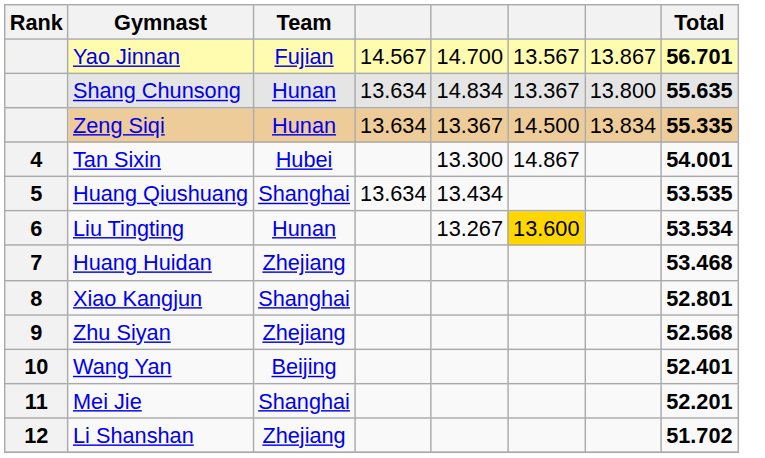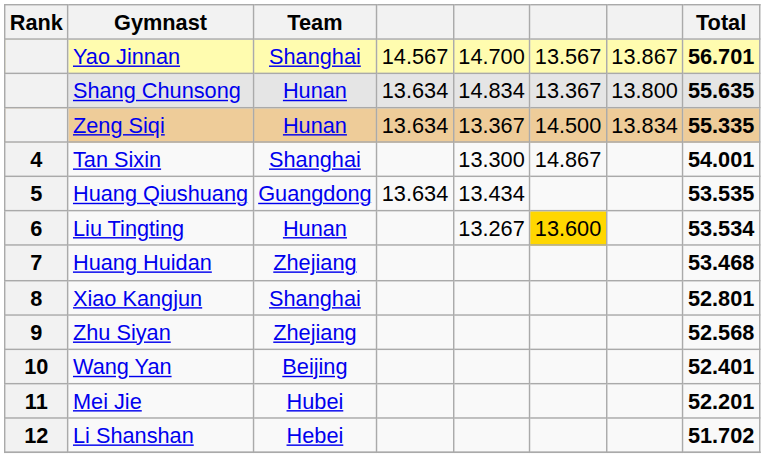 <table class="wikitable sortable" style="text-align:center; font-size:95%">
 <tr>
 <th>Rank</th>
 <th>Gymnast</th>
 <th>Team</th>
 <th></th>
 <th></th>
 <th></th>
 <th></th>
 <th>Total</th>
 </tr>
 <tr bgcolor=fffcaf>
 <th scope=row style="text-align:center"></th>
 <td align=left><a href='#'>Yao Jinnan</a></td>
-<td><a href='#'>Fujian</a></td>
+<td><a href='#'>Shanghai</a></td>
 <td>14.567</td>
 <td>14.700</td>
 <td>13.567</td>
 <td>13.867</td>
 <td><strong>56.701</strong></td>
 </tr>
 <tr bgcolor=e5e5e5>
 <th scope=row style="text-align:center"></th>
 <td align=left><a href='#'>Shang Chunsong</a></td>
 <td><a href='#'>Hunan</a></td>
 <td>13.634</td>
 <td>14.834</td>
 <td>13.367</td>
 <td>13.800</td>
 <td><strong>55.635</strong></td>
 </tr>
 <tr bgcolor=eecc99>
 <th scope=row style="text-align:center"></th>
 <td align=left><a href='#'>Zeng Siqi</a></td>
 <td><a href='#'>Hunan</a></td>
 <td>13.634</td>
 <td>13.367</td>
 <td>14.500</td>
 <td>13.834</td>
 <td><strong>55.335</strong></td>
 </tr>
 <tr>
 <th scope=row style="text-align:center">4</th>
 <td align=left><a href='#'>Tan Sixin</a></td>
-<td><a href='#'>Hubei</a></td>
+<td><a href='#'>Shanghai</a></td>
 <td></td>
 <td>13.300</td>
 <td>14.867</td>
 <td></td>
 <td><strong>54.001</strong></td>
 </tr>
 <tr>
 <th scope=row style="text-align:center">5</th>
 <td align=left><a href='#'>Huang Qiushuang</a></td>
-<td><a href='#'>Shanghai</a></td>
+<td><a href='#'>Guangdong</a></td>
 <td>13.634</td>
 <td>13.434</td>
 <td></td>
 <td></td>
 <td><strong>53.535</strong></td>
 </tr>
 <tr>
 <th scope=row style="text-align:center">6</th>
 <td align=left><a href='#'>Liu Tingting</a></td>
 <td><a href='#'>Hunan</a></td>
 <td></td>
 <td>13.267</td>
 <td style="background: gold;">13.600</td>
 <td></td>
 <td><strong>53.534</strong></td>
 </tr>
 <tr>
 <th scope=row style="text-align:center">7</th>
 <td align=left><a href='#'>Huang Huidan</a></td>
 <td><a href='#'>Zhejiang</a></td>
 <td></td>
 <td></td>
 <td></td>
 <td></td>
 <td><strong>53.468</strong></td>
 </tr>
 <tr>
 <th scope=row style="text-align:center">8</th>
 <td align=left><a href='#'>Xiao Kangjun</a></td>
 <td><a href='#'>Shanghai</a></td>
 <td></td>
 <td></td>
 <td></td>
 <td></td>
 <td><strong>52.801</strong></td>
 </tr>
 <tr>
 <th scope=row style="text-align:center">9</th>
 <td align=left><a href='#'>Zhu Siyan</a></td>
 <td><a href='#'>Zhejiang</a></td>
 <td></td>
 <td></td>
 <td></td>
 <td></td>
 <td><strong>52.568</strong></td>
 </tr>
 <tr>
 <th scope=row style="text-align:center">10</th>
 <td align=left><a href='#'>Wang Yan</a></td>
 <td><a href='#'>Beijing</a></td>
 <td></td>
 <td></td>
 <td></td>
 <td></td>
 <td><strong>52.401</strong></td>
 </tr>
 <tr>
 <th scope=row style="text-align:center">11</th>
 <td align=left><a href='#'>Mei Jie</a></td>
-<td><a href='#'>Shanghai</a></td>
+<td><a href='#'>Hubei</a></td>
 <td></td>
 <td></td>
 <td></td>
 <td></td>
 <td><strong>52.201</strong></td>
 </tr>
 <tr>
 <th scope=row style="text-align:center">12</th>
 <td align=left><a href='#'>Li Shanshan</a></td>
-<td><a href='#'>Zhejiang</a></td>
+<td><a href='#'>Hebei</a></td>
 <td></td>
 <td></td>
 <td></td>
 <td></td>
 <td><strong>51.702</strong></td>
 </tr>
 <tr>
 </tr>
 </table>
